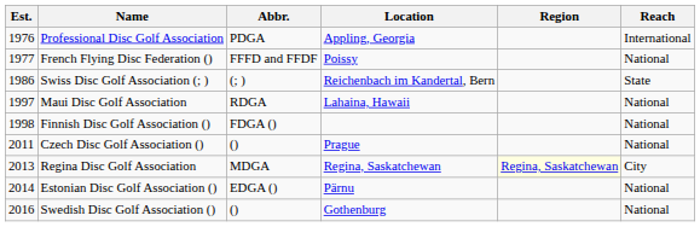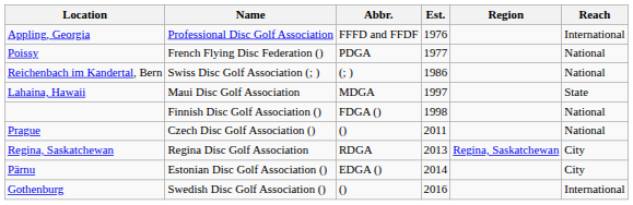 <table class="wikitable sortable" style="font-size: 0.90em;">
 <tr>
-<th>Est.</th>
+<th>Location</th>
 <th>Name</th>
 <th>Abbr.</th>
-<th>Location</th>
+<th>Est.</th>
 <th>Region</th>
 <th>Reach</th>
 </tr>
 <tr>
+<td><a href='#'>Appling, Georgia</a></td>
+<td><a href='#'>Professional Disc Golf Association</a></td>
+<td>FFFD and FFDF</td>
 <td>1976</td>
-<td><a href='#'>Professional Disc Golf Association</a></td>
-<td>PDGA</td>
-<td><a href='#'>Appling, Georgia</a></td>
 <td></td>
 <td>International</td>
 </tr>
 <tr>
+<td><a href='#'>Poissy</a></td>
+<td>French Flying Disc Federation ()</td>
+<td>PDGA</td>
 <td>1977</td>
-<td>French Flying Disc Federation ()</td>
-<td>FFFD and FFDF</td>
-<td><a href='#'>Poissy</a></td>
 <td></td>
 <td>National</td>
 </tr>
 <tr>
-<td>1986</td>
+<td><a href='#'>Reichenbach im Kandertal</a>, Bern</td>
 <td>Swiss Disc Golf Association (; )</td>
 <td>(; )</td>
-<td><a href='#'>Reichenbach im Kandertal</a>, Bern</td>
+<td>1986</td>
+<td></td>
+<td>National</td>
+</tr>
+<tr>
+<td><a href='#'>Lahaina, Hawaii</a></td>
+<td>Maui Disc Golf Association</td>
+<td>MDGA</td>
+<td>1997</td>
 <td></td>
 <td>State</td>
 </tr>
 <tr>
-<td>1997</td>
-<td>Maui Disc Golf Association</td>
-<td>RDGA</td>
-<td><a href='#'>Lahaina, Hawaii</a></td>
+<td></td>
+<td>Finnish Disc Golf Association ()</td>
+<td>FDGA ()</td>
+<td>1998</td>
 <td></td>
 <td>National</td>
 </tr>
 <tr>
-<td>1998</td>
-<td>Finnish Disc Golf Association ()</td>
-<td>FDGA ()</td>
-<td></td>
+<td><a href='#'>Prague</a></td>
+<td>Czech Disc Golf Association ()</td>
+<td>()</td>
+<td>2011</td>
 <td></td>
 <td>National</td>
 </tr>
 <tr>
-<td>2011</td>
-<td>Czech Disc Golf Association ()</td>
-<td>()</td>
-<td><a href='#'>Prague</a></td>
-<td></td>
-<td>National</td>
-</tr>
-<tr>
+<td><a href='#'>Regina, Saskatchewan</a></td>
+<td>Regina Disc Golf Association</td>
+<td>RDGA</td>
 <td>2013</td>
-<td>Regina Disc Golf Association</td>
-<td>MDGA</td>
-<td><a href='#'>Regina, Saskatchewan</a></td>
-<td style="background: lightyellow;"> <a href='#'>Regina, Saskatchewan</a></td>
+<td> <a href='#'>Regina, Saskatchewan</a></td>
 <td>City</td>
 </tr>
 <tr>
-<td>2014</td>
+<td><a href='#'>Pärnu</a></td>
 <td>Estonian Disc Golf Association ()</td>
 <td>EDGA ()</td>
-<td><a href='#'>Pärnu</a></td>
+<td>2014</td>
 <td></td>
-<td>National</td>
+<td>City</td>
 </tr>
 <tr>
-<td>2016</td>
+<td><a href='#'>Gothenburg</a></td>
 <td>Swedish Disc Golf Association ()</td>
 <td>()</td>
-<td><a href='#'>Gothenburg</a></td>
+<td>2016</td>
 <td></td>
-<td>National</td>
+<td>International</td>
 </tr>
 </table>
